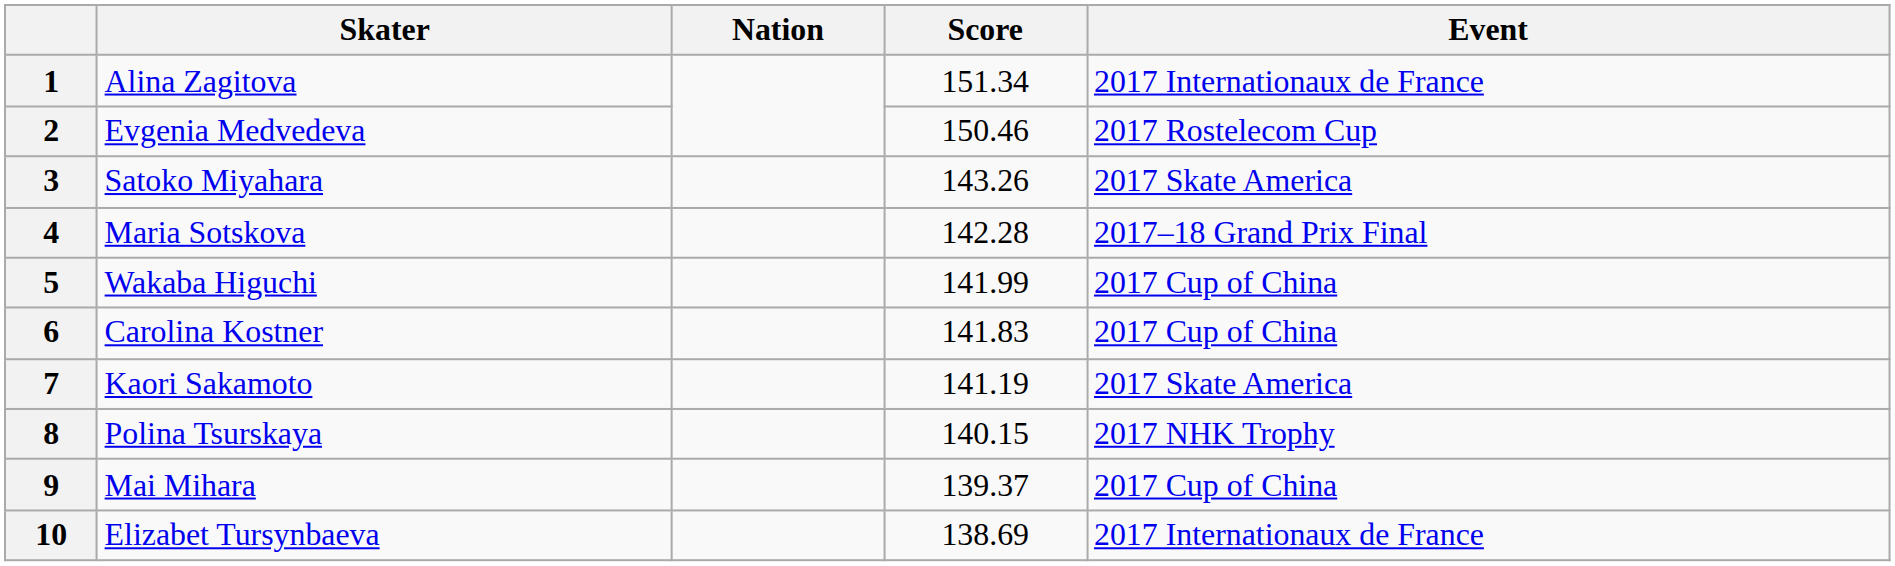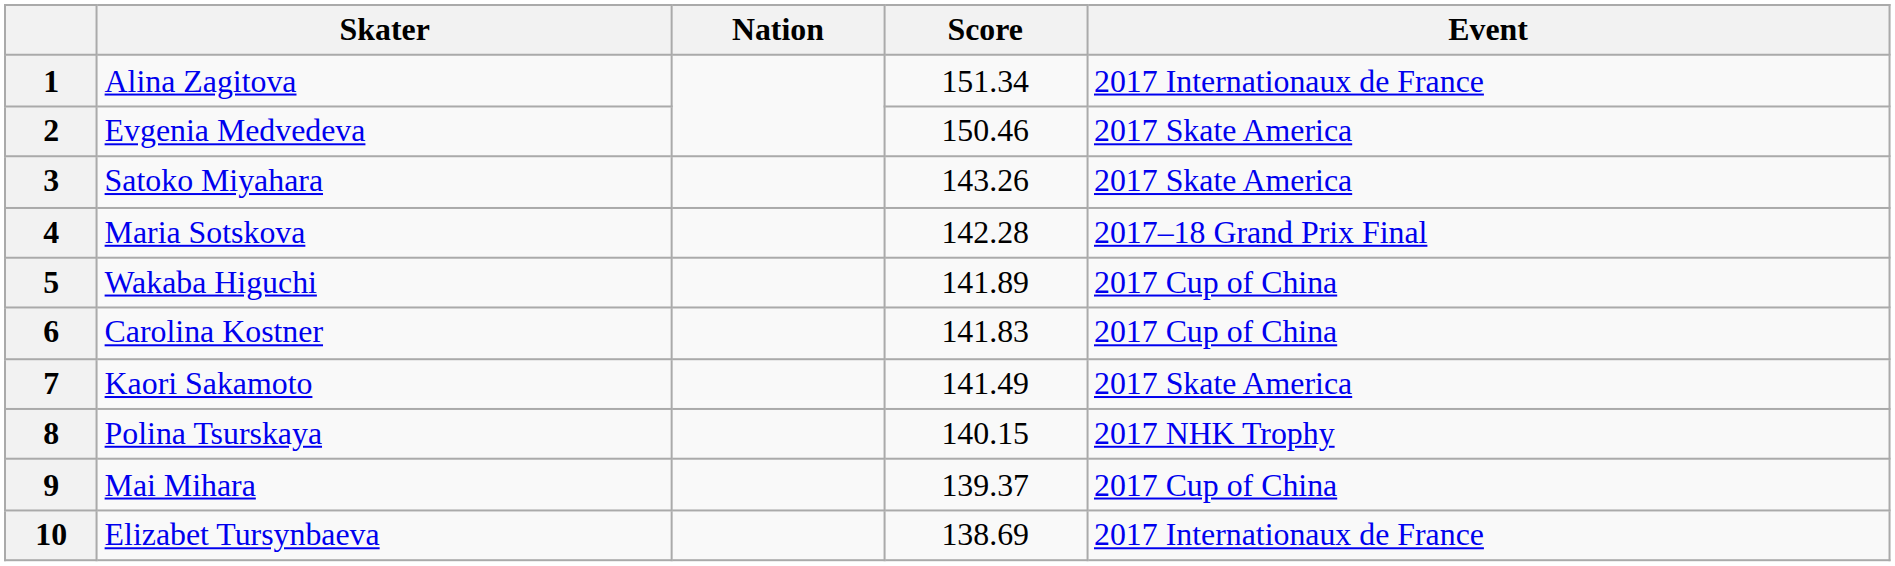 <table class="wikitable sortable" style="text-align:left; width:75%">
 <tr>
 <th scope="col"></th>
 <th scope="col">Skater</th>
 <th scope="col">Nation</th>
 <th scope="col">Score</th>
 <th scope="col">Event</th>
 </tr>
 <tr>
 <th scope="row">1</th>
 <td><a href='#'>Alina Zagitova</a></td>
 <td rowspan="2"></td>
 <td style="text-align:center;">151.34</td>
 <td><a href='#'>2017 Internationaux de France</a></td>
 </tr>
 <tr>
 <th scope="row">2</th>
 <td><a href='#'>Evgenia Medvedeva</a></td>
 <td style="text-align:center;">150.46</td>
-<td><a href='#'>2017 Rostelecom Cup</a></td>
+<td><a href='#'>2017 Skate America</a></td>
 </tr>
 <tr>
 <th scope="row">3</th>
 <td><a href='#'>Satoko Miyahara</a></td>
 <td></td>
 <td style="text-align:center;">143.26</td>
 <td><a href='#'>2017 Skate America</a></td>
 </tr>
 <tr>
 <th scope="row">4</th>
 <td><a href='#'>Maria Sotskova</a></td>
 <td></td>
 <td style="text-align:center;">142.28</td>
 <td><a href='#'>2017–18 Grand Prix Final</a></td>
 </tr>
 <tr>
 <th scope="row">5</th>
 <td><a href='#'>Wakaba Higuchi</a></td>
 <td></td>
-<td style="text-align:center;">141.99</td>
+<td style="text-align:center;">141.89</td>
 <td><a href='#'>2017 Cup of China</a></td>
 </tr>
 <tr>
 <th scope="row">6</th>
 <td><a href='#'>Carolina Kostner</a></td>
 <td></td>
 <td style="text-align:center;">141.83</td>
 <td><a href='#'>2017 Cup of China</a></td>
 </tr>
 <tr>
 <th scope="row">7</th>
 <td><a href='#'>Kaori Sakamoto</a></td>
 <td></td>
-<td style="text-align:center;">141.19</td>
+<td style="text-align:center;">141.49</td>
 <td><a href='#'>2017 Skate America</a></td>
 </tr>
 <tr>
 <th scope="row">8</th>
 <td><a href='#'>Polina Tsurskaya</a></td>
 <td></td>
 <td style="text-align:center;">140.15</td>
 <td><a href='#'>2017 NHK Trophy</a></td>
 </tr>
 <tr>
 <th scope="row">9</th>
 <td><a href='#'>Mai Mihara</a></td>
 <td></td>
 <td style="text-align:center;">139.37</td>
 <td><a href='#'>2017 Cup of China</a></td>
 </tr>
 <tr>
 <th scope="row">10</th>
 <td><a href='#'>Elizabet Tursynbaeva</a></td>
 <td></td>
 <td style="text-align:center;">138.69</td>
 <td><a href='#'>2017 Internationaux de France</a></td>
 </tr>
 </table>
